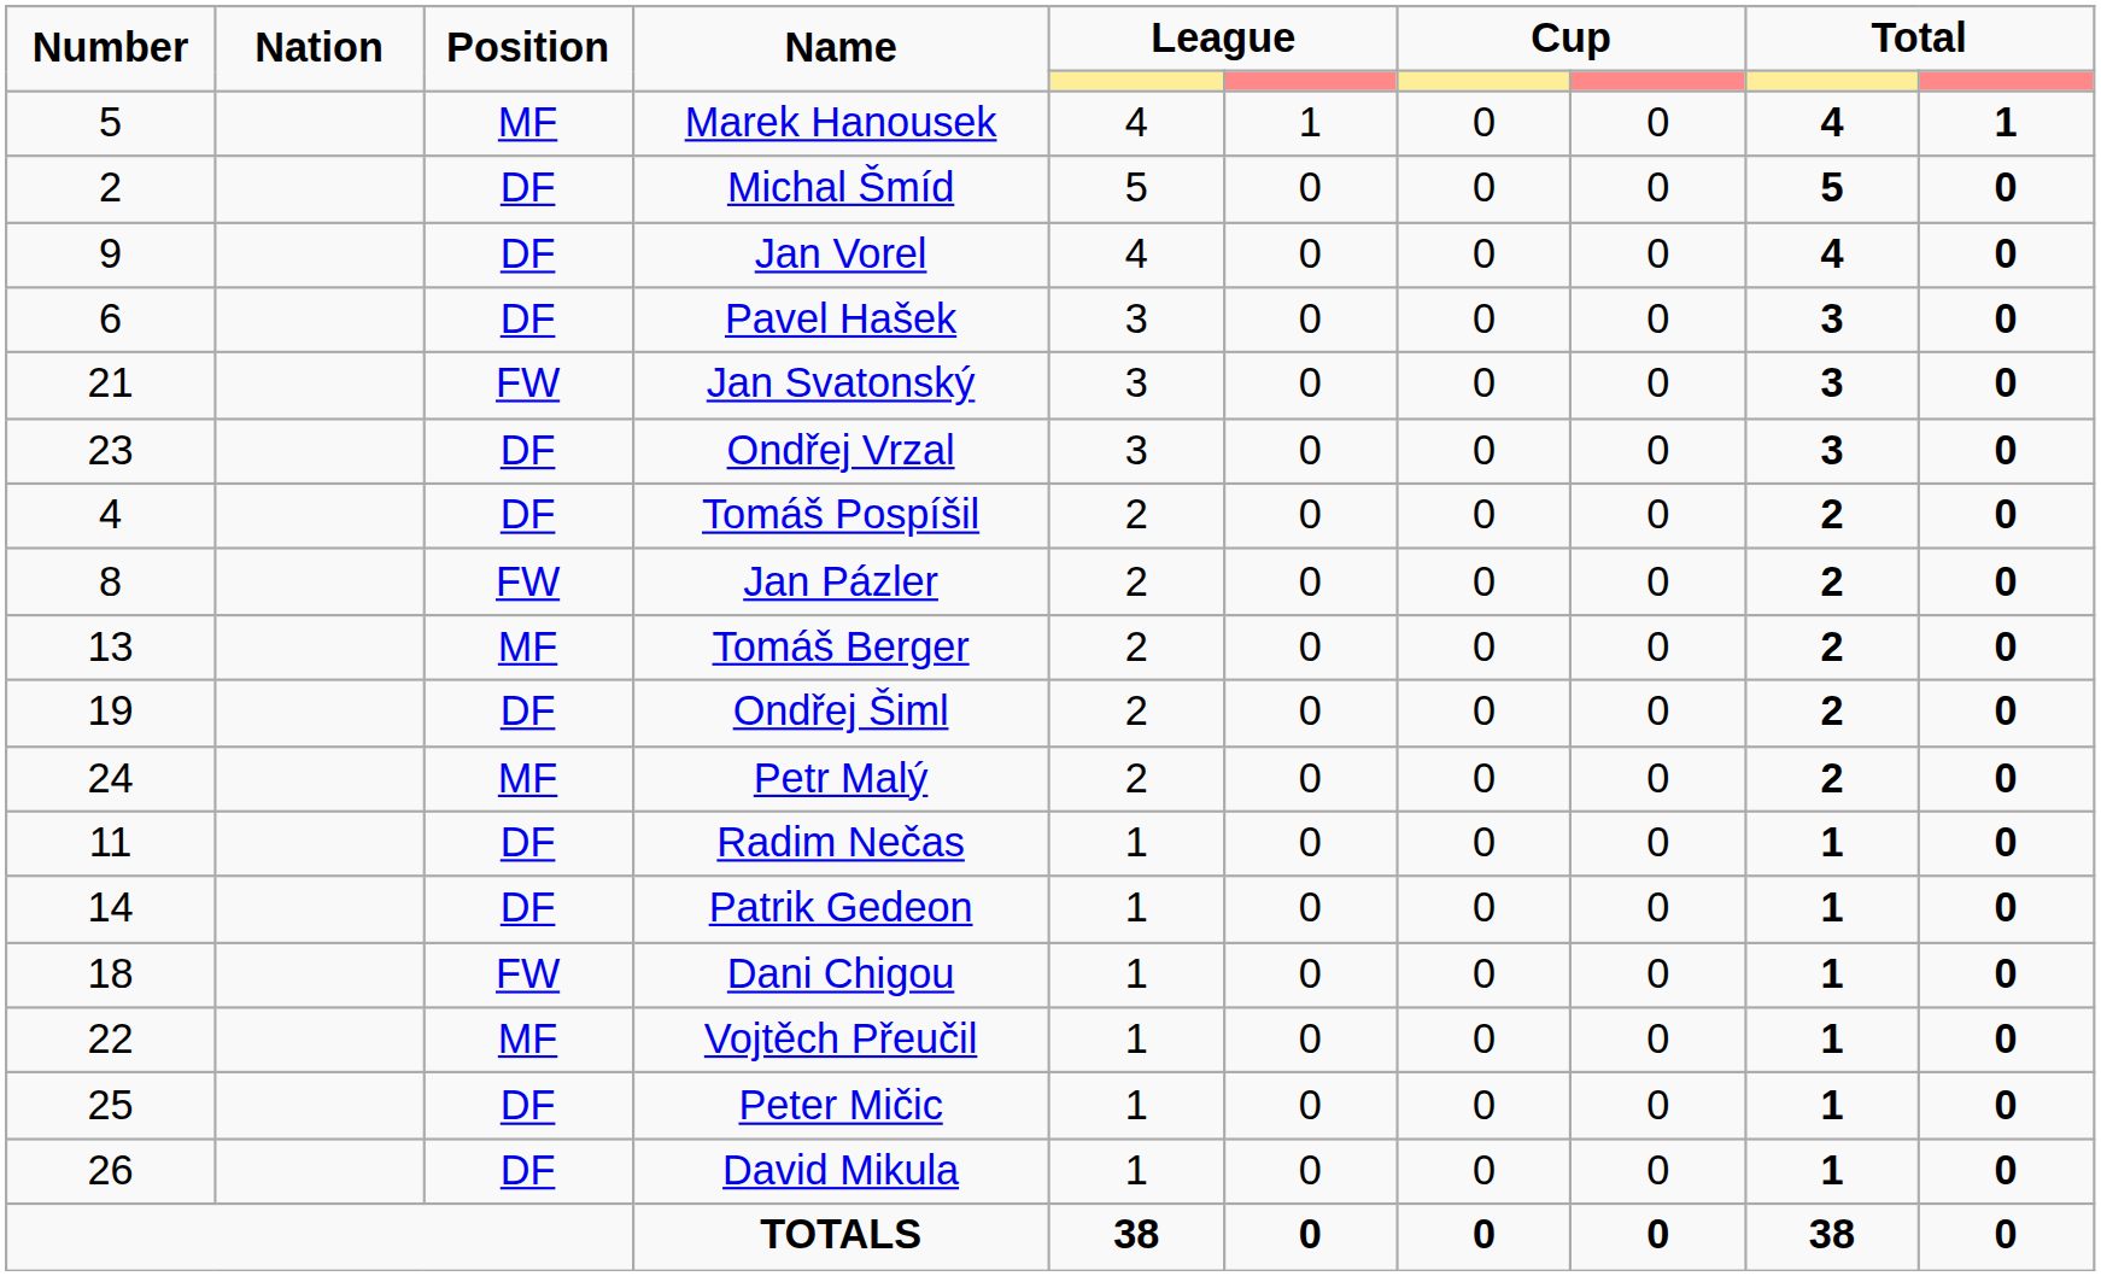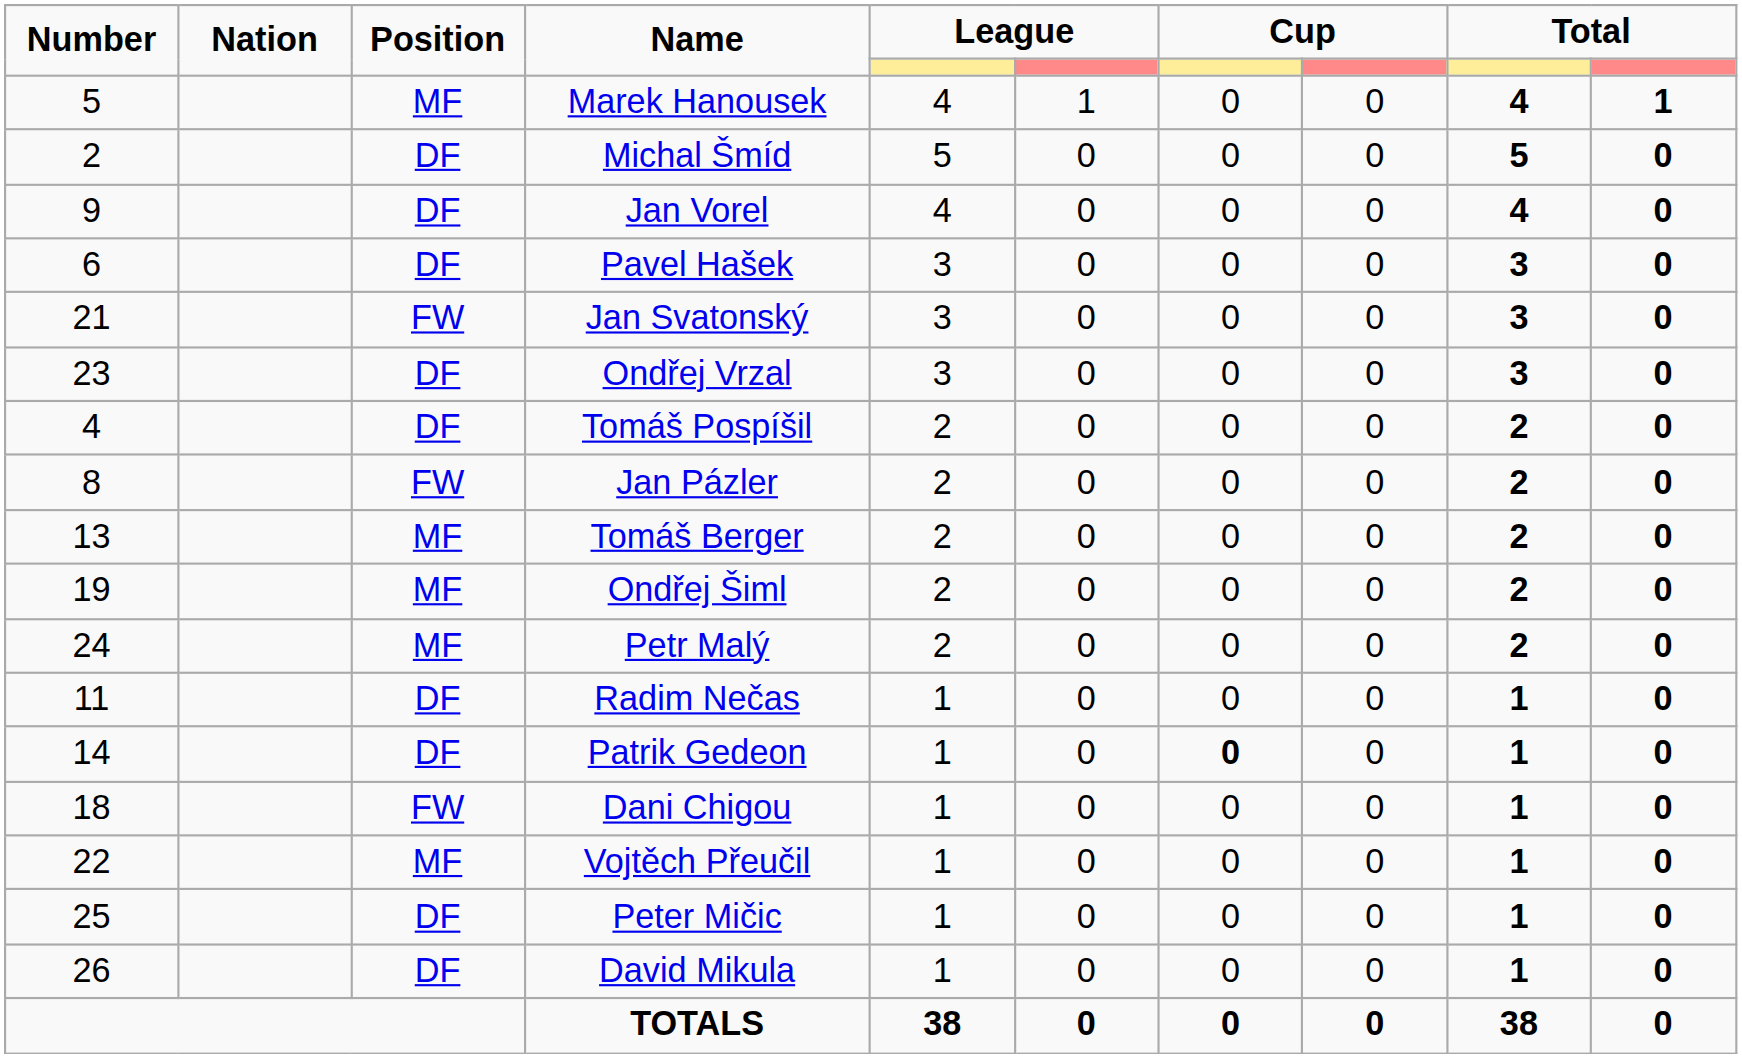 <table class="wikitable" style="font-size: 100%; text-align: center">
 <tr>
 <td rowspan="2" width="10%" align="center"><strong>Number</strong></td>
 <td rowspan="2" width="10%" align="center"><strong>Nation</strong></td>
 <td rowspan="2" width="10%" align="center"><strong>Position</strong></td>
 <td rowspan="2" width="20%" align="center"><strong>Name</strong></td>
 <td colspan="2" align="center"><strong>League</strong></td>
 <td colspan="2" align="center"><strong>Cup</strong></td>
 <td colspan="2" align="center"><strong>Total</strong></td>
 </tr>
 <tr>
 <th width=60 style="background: #FFEE99"></th>
 <th width=60 style="background: #FF8888"></th>
 <th width=60 style="background: #FFEE99"></th>
 <th width=60 style="background: #FF8888"></th>
 <th width=60 style="background: #FFEE99"></th>
 <th width=60 style="background: #FF8888"></th>
 </tr>
 <tr>
 <td>5</td>
 <td></td>
 <td><a href='#'>MF</a></td>
 <td><a href='#'>Marek Hanousek</a></td>
 <td>4</td>
 <td>1</td>
 <td>0</td>
 <td>0</td>
 <td><strong>4</strong></td>
 <td><strong>1</strong></td>
 </tr>
 <tr>
 <td>2</td>
 <td></td>
 <td><a href='#'>DF</a></td>
 <td><a href='#'>Michal Šmíd</a></td>
 <td>5</td>
 <td>0</td>
 <td>0</td>
 <td>0</td>
 <td><strong>5</strong></td>
 <td><strong>0</strong></td>
 </tr>
 <tr>
 <td>9</td>
 <td></td>
 <td><a href='#'>DF</a></td>
 <td><a href='#'>Jan Vorel</a></td>
 <td>4</td>
 <td>0</td>
 <td>0</td>
 <td>0</td>
 <td><strong>4</strong></td>
 <td><strong>0</strong></td>
 </tr>
 <tr>
 <td>6</td>
 <td></td>
 <td><a href='#'>DF</a></td>
 <td><a href='#'>Pavel Hašek</a></td>
 <td>3</td>
 <td>0</td>
 <td>0</td>
 <td>0</td>
 <td><strong>3</strong></td>
 <td><strong>0</strong></td>
 </tr>
 <tr>
 <td>21</td>
 <td></td>
 <td><a href='#'>FW</a></td>
 <td><a href='#'>Jan Svatonský</a></td>
 <td>3</td>
 <td>0</td>
 <td>0</td>
 <td>0</td>
 <td><strong>3</strong></td>
 <td><strong>0</strong></td>
 </tr>
 <tr>
 <td>23</td>
 <td></td>
 <td><a href='#'>DF</a></td>
 <td><a href='#'>Ondřej Vrzal</a></td>
 <td>3</td>
 <td>0</td>
 <td>0</td>
 <td>0</td>
 <td><strong>3</strong></td>
 <td><strong>0</strong></td>
 </tr>
 <tr>
 <td>4</td>
 <td></td>
 <td><a href='#'>DF</a></td>
 <td><a href='#'>Tomáš Pospíšil</a></td>
 <td>2</td>
 <td>0</td>
 <td>0</td>
 <td>0</td>
 <td><strong>2</strong></td>
 <td><strong>0</strong></td>
 </tr>
 <tr>
 <td>8</td>
 <td></td>
 <td><a href='#'>FW</a></td>
 <td><a href='#'>Jan Pázler</a></td>
 <td>2</td>
 <td>0</td>
 <td>0</td>
 <td>0</td>
 <td><strong>2</strong></td>
 <td><strong>0</strong></td>
 </tr>
 <tr>
 <td>13</td>
 <td></td>
 <td><a href='#'>MF</a></td>
 <td><a href='#'>Tomáš Berger</a></td>
 <td>2</td>
 <td>0</td>
 <td>0</td>
 <td>0</td>
 <td><strong>2</strong></td>
 <td><strong>0</strong></td>
 </tr>
 <tr>
 <td>19</td>
 <td></td>
-<td><a href='#'>DF</a></td>
+<td><a href='#'>MF</a></td>
 <td><a href='#'>Ondřej Šiml</a></td>
 <td>2</td>
 <td>0</td>
 <td>0</td>
 <td>0</td>
 <td><strong>2</strong></td>
 <td><strong>0</strong></td>
 </tr>
 <tr>
 <td>24</td>
 <td></td>
 <td><a href='#'>MF</a></td>
 <td><a href='#'>Petr Malý</a></td>
 <td>2</td>
 <td>0</td>
 <td>0</td>
 <td>0</td>
 <td><strong>2</strong></td>
 <td><strong>0</strong></td>
 </tr>
 <tr>
 <td>11</td>
 <td></td>
 <td><a href='#'>DF</a></td>
 <td><a href='#'>Radim Nečas</a></td>
 <td>1</td>
 <td>0</td>
 <td>0</td>
 <td>0</td>
 <td><strong>1</strong></td>
 <td><strong>0</strong></td>
 </tr>
 <tr>
 <td>14</td>
 <td></td>
 <td><a href='#'>DF</a></td>
 <td><a href='#'>Patrik Gedeon</a></td>
 <td>1</td>
 <td>0</td>
-<td>0</td>
+<td><strong>0</strong></td>
 <td>0</td>
 <td><strong>1</strong></td>
 <td><strong>0</strong></td>
 </tr>
 <tr>
 <td>18</td>
 <td></td>
 <td><a href='#'>FW</a></td>
 <td><a href='#'>Dani Chigou</a></td>
 <td>1</td>
 <td>0</td>
 <td>0</td>
 <td>0</td>
 <td><strong>1</strong></td>
 <td><strong>0</strong></td>
 </tr>
 <tr>
 <td>22</td>
 <td></td>
 <td><a href='#'>MF</a></td>
 <td><a href='#'>Vojtěch Přeučil</a></td>
 <td>1</td>
 <td>0</td>
 <td>0</td>
 <td>0</td>
 <td><strong>1</strong></td>
 <td><strong>0</strong></td>
 </tr>
 <tr>
 <td>25</td>
 <td></td>
 <td><a href='#'>DF</a></td>
 <td><a href='#'>Peter Mičic</a></td>
 <td>1</td>
 <td>0</td>
 <td>0</td>
 <td>0</td>
 <td><strong>1</strong></td>
 <td><strong>0</strong></td>
 </tr>
 <tr>
 <td>26</td>
 <td></td>
 <td><a href='#'>DF</a></td>
 <td><a href='#'>David Mikula</a></td>
 <td>1</td>
 <td>0</td>
 <td>0</td>
 <td>0</td>
 <td><strong>1</strong></td>
 <td><strong>0</strong></td>
 </tr>
 <tr>
 <td colspan="3"></td>
 <td><strong>TOTALS</strong></td>
 <td><strong>38</strong></td>
 <td><strong>0</strong></td>
 <td><strong>0</strong></td>
 <td><strong>0</strong></td>
 <td><strong>38</strong></td>
 <td><strong>0</strong></td>
 </tr>
 </table>
